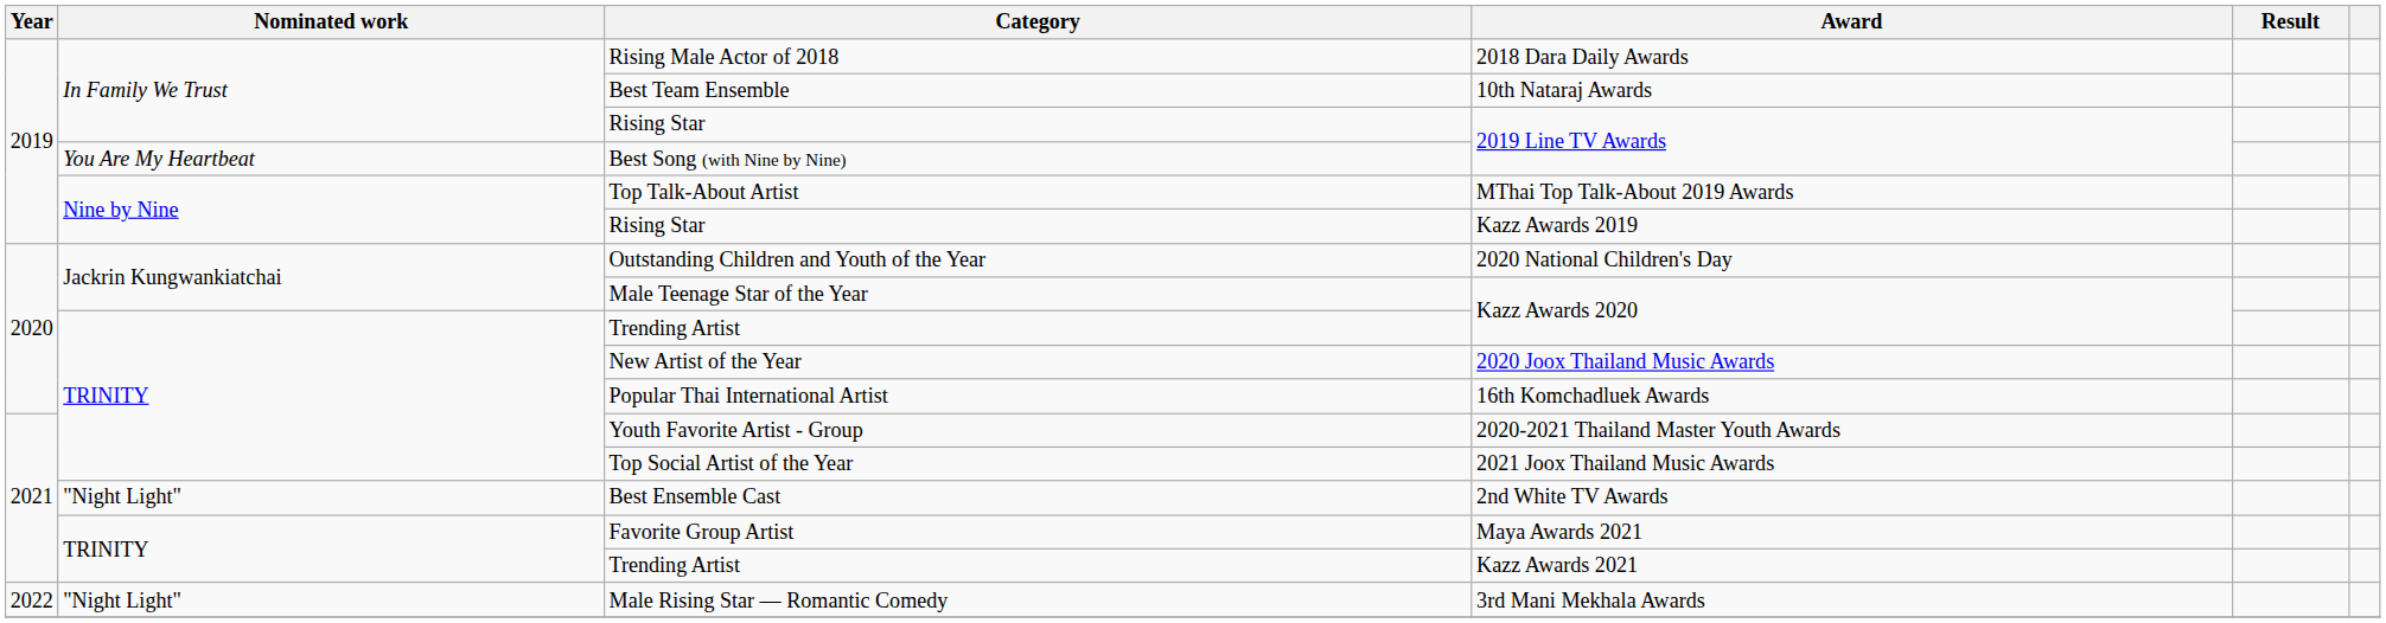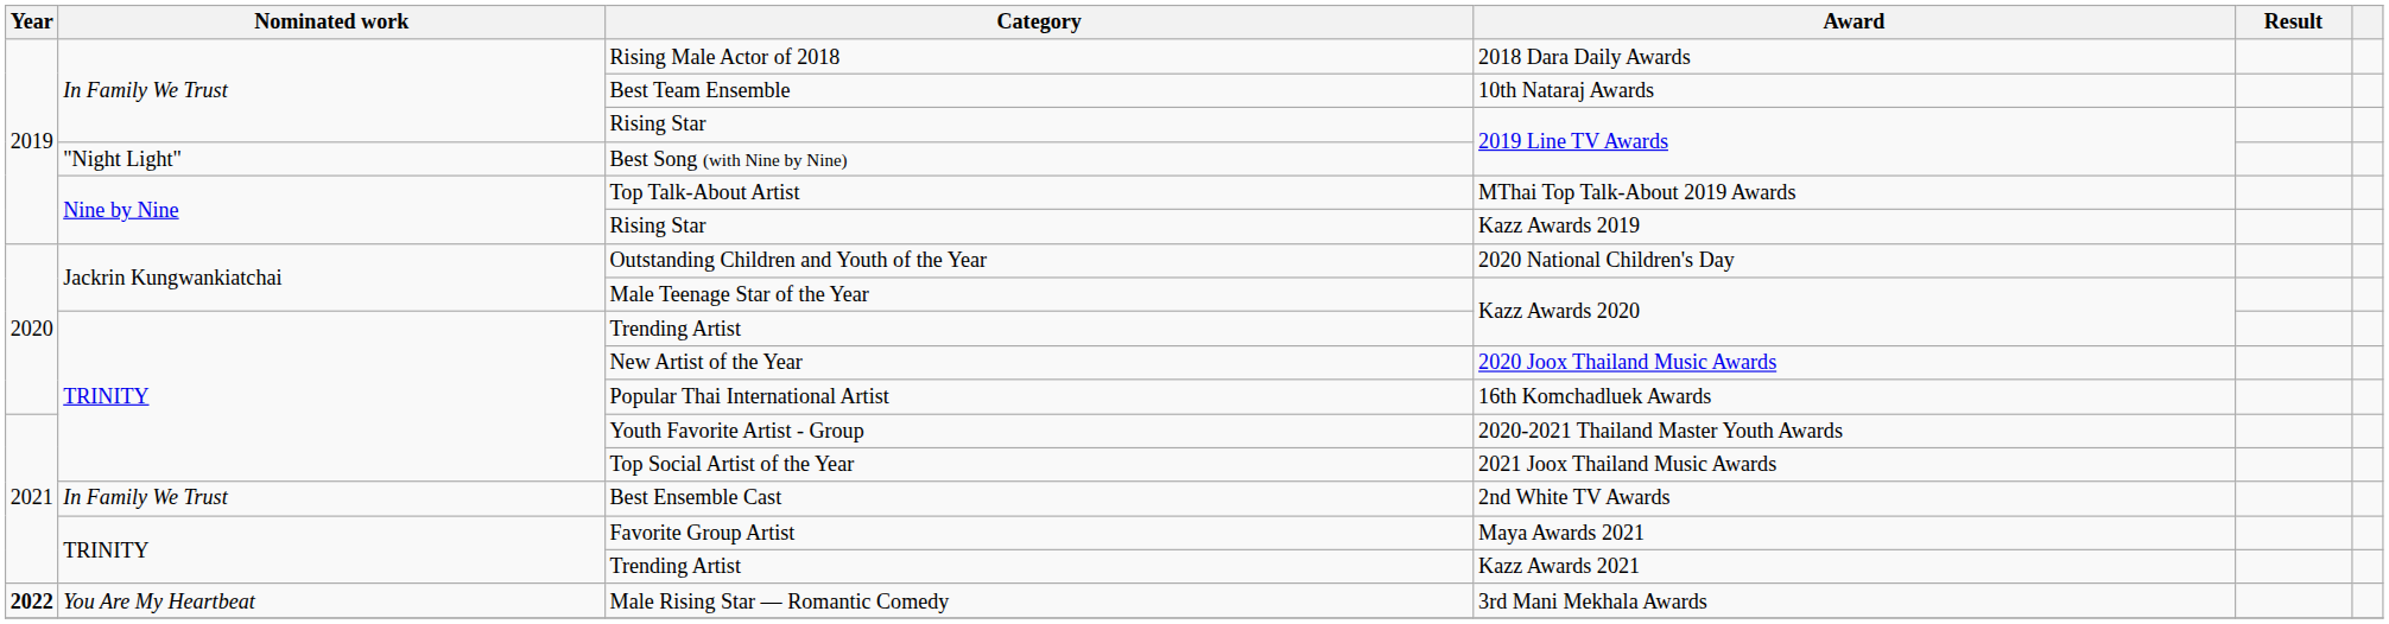 <table class="wikitable sortable">
 <tr>
 <th scope="col" style="width:1em;">Year</th>
 <th scope="col" style="width:25em;">Nominated work</th>
 <th scope="col" style="width:40em;">Category</th>
 <th scope="col" style="width:35em;">Award</th>
 <th scope="col" style="width:5em;">Result</th>
 <th scope="col" style="width:1em;"class="unsortable"></th>
 </tr>
 <tr>
 <td rowspan="6">2019</td>
 <td rowspan="3"><em>In Family We Trust</em></td>
 <td>Rising Male Actor of 2018</td>
 <td>2018 Dara Daily Awards</td>
 <td></td>
 <td style="text-align: center;"></td>
 </tr>
 <tr>
 <td>Best Team Ensemble</td>
 <td>10th Nataraj Awards</td>
 <td></td>
 <td style="text-align: center;"></td>
 </tr>
 <tr>
 <td>Rising Star</td>
 <td rowspan="2"><a href='#'>2019 Line TV Awards</a></td>
 <td></td>
 <td style="text-align: center;"></td>
 </tr>
 <tr>
-<td><em>You Are My Heartbeat</em></td>
+<td>"Night Light"</td>
 <td>Best Song <small>(with Nine by Nine)</small></td>
 <td></td>
 <td style="text-align: center;"></td>
 </tr>
 <tr>
 <td rowspan="2"><a href='#'>Nine by Nine</a></td>
 <td>Top Talk-About Artist</td>
 <td>MThai Top Talk-About 2019 Awards</td>
 <td></td>
 <td style="text-align:center;"></td>
 </tr>
 <tr>
 <td>Rising Star</td>
 <td>Kazz Awards 2019</td>
 <td></td>
 <td style="text-align:center;"></td>
 </tr>
 <tr>
 <td rowspan="5">2020</td>
 <td rowspan="2">Jackrin Kungwankiatchai</td>
 <td>Outstanding Children and Youth of the Year</td>
 <td>2020 National Children's Day</td>
 <td></td>
 <td style="text-align: center;"></td>
 </tr>
 <tr>
 <td>Male Teenage Star of the Year</td>
 <td rowspan="2">Kazz Awards 2020</td>
 <td></td>
 <td style="text-align: center;"></td>
 </tr>
 <tr>
 <td rowspan="5"><a href='#'>TRINITY</a></td>
 <td>Trending Artist</td>
 <td></td>
 <td style="text-align:center;"></td>
 </tr>
 <tr>
 <td>New Artist of the Year</td>
 <td><a href='#'>2020 Joox Thailand Music Awards</a></td>
 <td></td>
 <td style="text-align:center;"></td>
 </tr>
 <tr>
 <td>Popular Thai International Artist</td>
 <td>16th Komchadluek Awards</td>
 <td></td>
 <td style="text-align: center;"></td>
 </tr>
 <tr>
 <td rowspan="5">2021</td>
 <td>Youth Favorite Artist - Group</td>
 <td>2020-2021 Thailand Master Youth Awards</td>
 <td></td>
 <td style="text-align:center;"></td>
 </tr>
 <tr>
 <td>Top Social Artist of the Year</td>
 <td>2021 Joox Thailand Music Awards</td>
 <td></td>
 <td style="text-align:center;"></td>
 </tr>
 <tr>
-<td>"Night Light"</td>
+<td><em>In Family We Trust</em></td>
 <td>Best Ensemble Cast</td>
 <td>2nd White TV Awards</td>
 <td></td>
 <td style="text-align:center;"></td>
 </tr>
 <tr>
 <td rowspan="2">TRINITY</td>
 <td>Favorite Group Artist</td>
 <td>Maya Awards 2021</td>
 <td></td>
 <td style="text-align:center;"></td>
 </tr>
 <tr>
 <td>Trending Artist</td>
 <td>Kazz Awards 2021</td>
 <td></td>
 <td style="text-align:center;"></td>
 </tr>
 <tr>
-<td>2022</td>
-<td>"Night Light"</td>
+<td><strong>2022</strong></td>
+<td><em>You Are My Heartbeat</em></td>
 <td>Male Rising Star — Romantic Comedy</td>
 <td>3rd Mani Mekhala Awards</td>
 <td></td>
 <td style="text-align:center;"></td>
 </tr>
 <tr>
 </tr>
 </table>
